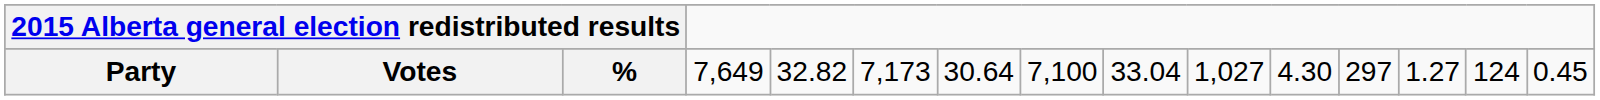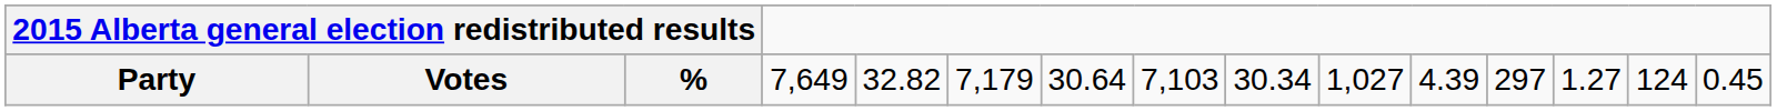 <table class=wikitable>
 <tr>
 <th colspan=4><a href='#'>2015 Alberta general election</a> redistributed results</th>
 </tr>
 <tr>
 <th colspan=2>Party</th>
 <th>Votes</th>
 <th>%<br></th>
 <td align=right>7,649</td>
 <td align=right>32.82<br></td>
-<td align=right>7,173</td>
+<td align=right>7,179</td>
 <td align=right>30.64<br></td>
-<td align=right>7,100</td>
-<td align=right>33.04<br></td>
+<td align=right>7,103</td>
+<td align=right>30.34<br></td>
 <td align=right>1,027</td>
-<td align=right>4.30<br></td>
+<td align=right>4.39<br></td>
 <td align=right>297</td>
 <td align=right>1.27<br></td>
 <td align=right>124</td>
 <td align=right>0.45<br></td>
 </tr>
 </table>
